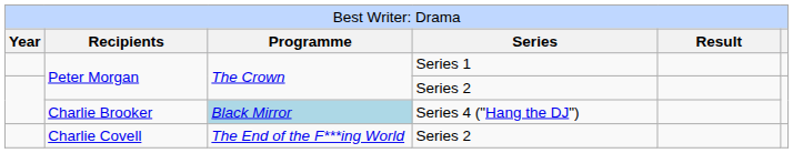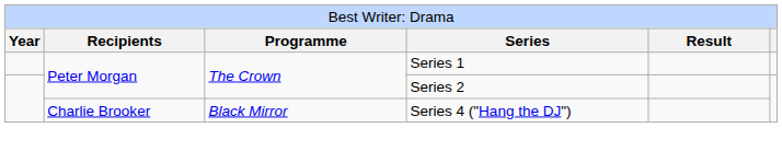 <table class="wikitable plainrowheaders" style="font-size: 90%" width=85%>
 <tr>
 </tr>
 <tr ---- bgcolor="#bfd7ff">
 <td colspan=6 align=center>Best Writer: Drama</td>
 </tr>
 <tr ---- bgcolor="#ebf5ff">
 <th scope="col" style="width:2%;">Year</th>
 <th scope="col" style="width:20%;">Recipients</th>
 <th scope="col" style="width:25%;">Programme</th>
 <th scope="col" style="width:30%;">Series</th>
 <th scope="col" style="width:15%;">Result</th>
 <th scope="col" class="unsortable" style="width:1%;"></th>
 </tr>
 <tr>
 <td></td>
 <td rowspan="2"><a href='#'>Peter Morgan</a></td>
 <td rowspan="2"><em><a href='#'>The Crown</a></em></td>
 <td>Series 1</td>
 <td></td>
 <td></td>
 </tr>
 <tr>
 <td rowspan="2"></td>
 <td>Series 2</td>
 <td></td>
 <td rowspan="2"></td>
 </tr>
 <tr>
 <td><a href='#'>Charlie Brooker</a></td>
-<td style="background: lightblue;"><em><a href='#'>Black Mirror</a></em></td>
+<td><em><a href='#'>Black Mirror</a></em></td>
 <td>Series 4 ("<a href='#'>Hang the DJ</a>")</td>
 <td></td>
 </tr>
-<tr>
-<td></td>
-<td><a href='#'>Charlie Covell</a></td>
-<td><em><a href='#'>The End of the F***ing World</a></em></td>
-<td>Series 2</td>
-<td></td>
-<td></td>
-</tr>
 </table>
